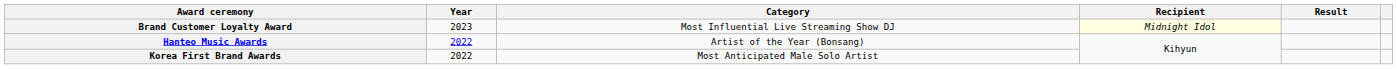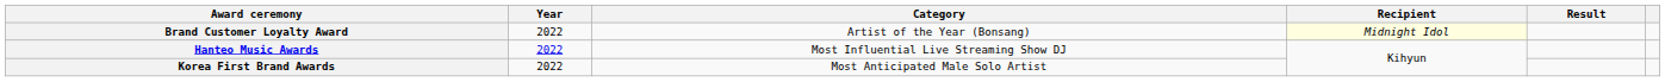 <table class="wikitable sortable plainrowheaders" style="text-align:center; width:100%">
 <tr>
 <th scope="col">Award ceremony</th>
 <th scope="col">Year</th>
 <th scope="col">Category</th>
 <th scope="col">Recipient</th>
 <th scope="col">Result</th>
 <th scope="col" class="unsortable"></th>
 </tr>
 <tr>
 <th scope="row">Brand Customer Loyalty Award</th>
-<td>2023</td>
-<td>Most Influential Live Streaming Show DJ</td>
+<td>2022</td>
+<td>Artist of the Year (Bonsang)</td>
 <td style="background: lightyellow;"><em>Midnight Idol</em> </td>
 <td></td>
 <td></td>
 </tr>
 <tr>
 <th scope="row"><a href='#'>Hanteo Music Awards</a></th>
 <td><a href='#'>2022</a></td>
-<td>Artist of the Year (Bonsang)</td>
+<td>Most Influential Live Streaming Show DJ</td>
 <td rowspan="2">Kihyun</td>
 <td></td>
 <td></td>
 </tr>
 <tr>
 <th scope="row">Korea First Brand Awards</th>
 <td>2022</td>
 <td>Most Anticipated Male Solo Artist</td>
 <td></td>
 <td></td>
 </tr>
 </table>
